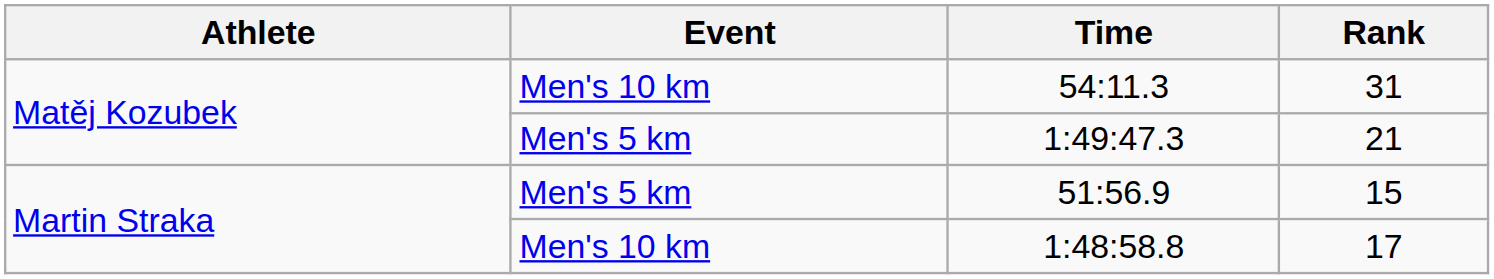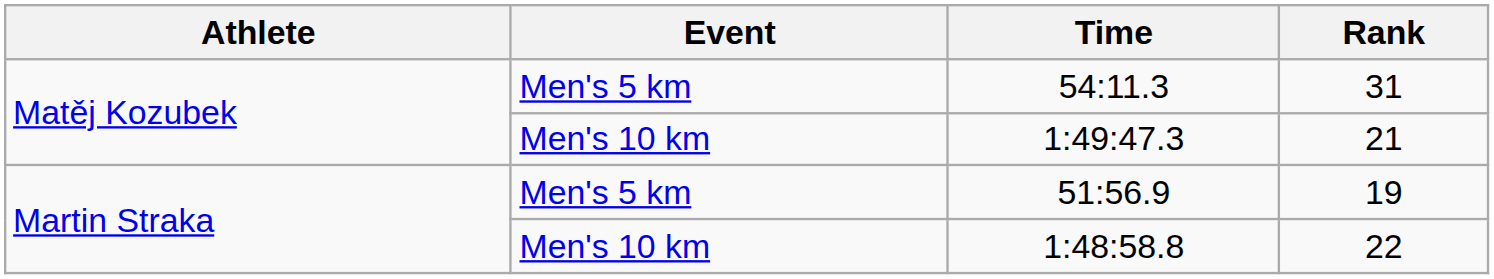 <table class="wikitable" style="text-align:center; font-size:90%; width:50%;">
 <tr>
 <th>Athlete</th>
 <th>Event</th>
 <th>Time</th>
 <th>Rank</th>
 </tr>
 <tr>
 <td align=left rowspan=2><a href='#'>Matěj Kozubek</a></td>
-<td align=left><a href='#'>Men's 10 km</a></td>
+<td align=left><a href='#'>Men's 5 km</a></td>
 <td>54:11.3</td>
 <td>31</td>
 </tr>
 <tr>
-<td align=left><a href='#'>Men's 5 km</a></td>
+<td align=left><a href='#'>Men's 10 km</a></td>
 <td>1:49:47.3</td>
 <td>21</td>
 </tr>
 <tr>
 <td align=left rowspan=2><a href='#'>Martin Straka</a></td>
 <td align=left><a href='#'>Men's 5 km</a></td>
 <td>51:56.9</td>
-<td>15</td>
+<td>19</td>
 </tr>
 <tr>
 <td align=left><a href='#'>Men's 10 km</a></td>
 <td>1:48:58.8</td>
-<td>17</td>
+<td>22</td>
 </tr>
 </table>
